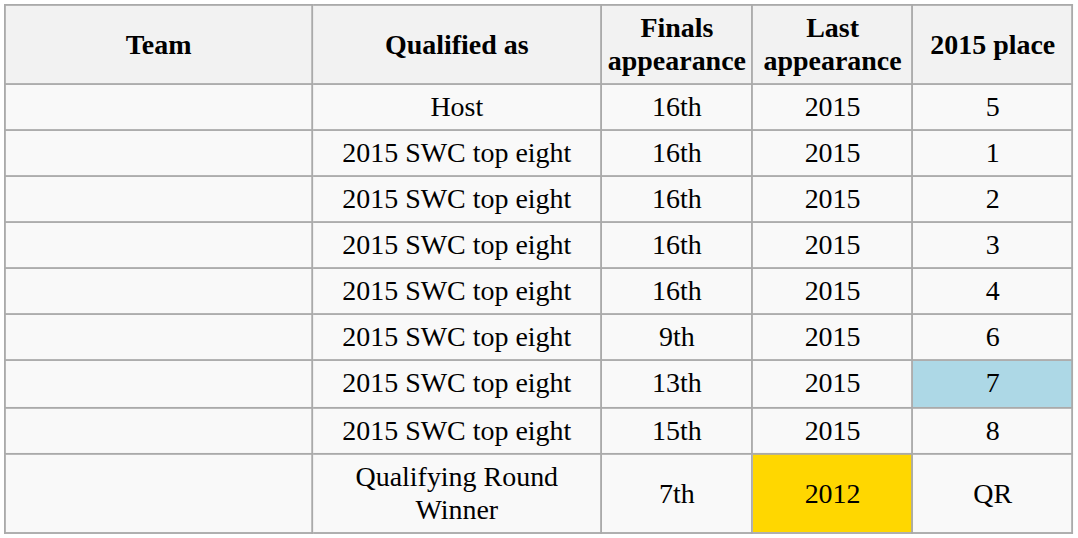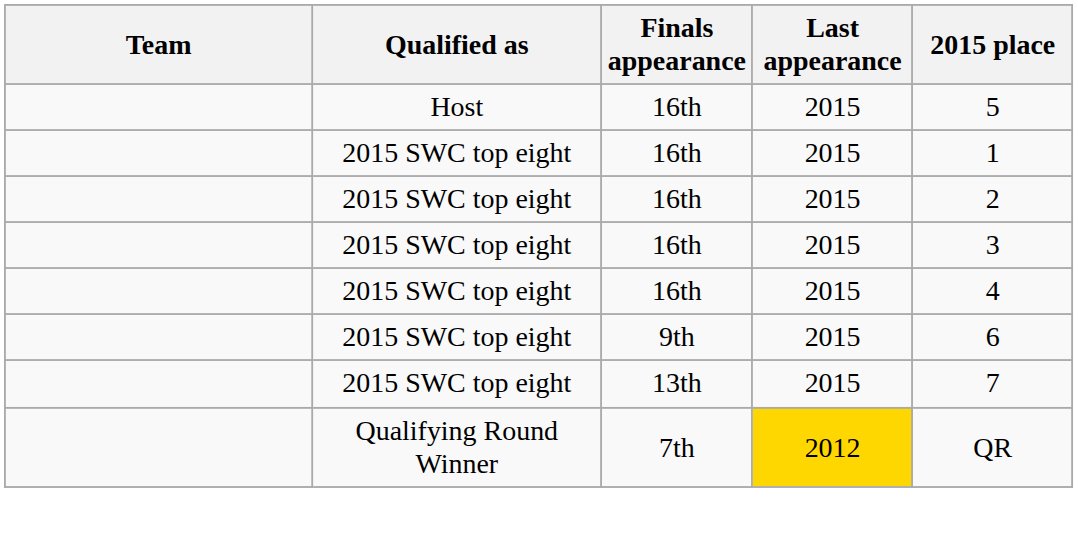 <table class="wikitable" style="text-align: center; font-size: 95%">
 <tr>
 <th width=160>Team</th>
 <th width=150>Qualified as</th>
 <th width=50>Finals appearance</th>
 <th width=80>Last appearance</th>
 <th width=80>2015 place</th>
 </tr>
 <tr>
 <td align=left></td>
 <td>Host</td>
 <td>16th</td>
 <td>2015</td>
 <td>5</td>
 </tr>
 <tr>
 <td align=left></td>
 <td>2015 SWC top eight</td>
 <td>16th</td>
 <td>2015</td>
 <td>1</td>
 </tr>
 <tr>
 <td align=left></td>
 <td>2015 SWC top eight</td>
 <td>16th</td>
 <td>2015</td>
 <td>2</td>
 </tr>
 <tr>
 <td align=left></td>
 <td>2015 SWC top eight</td>
 <td>16th</td>
 <td>2015</td>
 <td>3</td>
 </tr>
 <tr>
 <td align=left></td>
 <td>2015 SWC top eight</td>
 <td>16th</td>
 <td>2015</td>
 <td>4</td>
 </tr>
 <tr>
 <td align=left></td>
 <td>2015 SWC top eight</td>
 <td>9th</td>
 <td>2015</td>
 <td>6</td>
 </tr>
 <tr>
 <td align=left></td>
 <td>2015 SWC top eight</td>
 <td>13th</td>
 <td>2015</td>
-<td style="background: lightblue;">7</td>
-</tr>
-<tr>
-<td align=left></td>
-<td>2015 SWC top eight</td>
-<td>15th</td>
-<td>2015</td>
-<td>8</td>
+<td>7</td>
 </tr>
 <tr>
 <td align=left></td>
 <td>Qualifying Round Winner</td>
 <td>7th</td>
 <td style="background: gold;">2012</td>
 <td>QR</td>
 </tr>
 </table>
